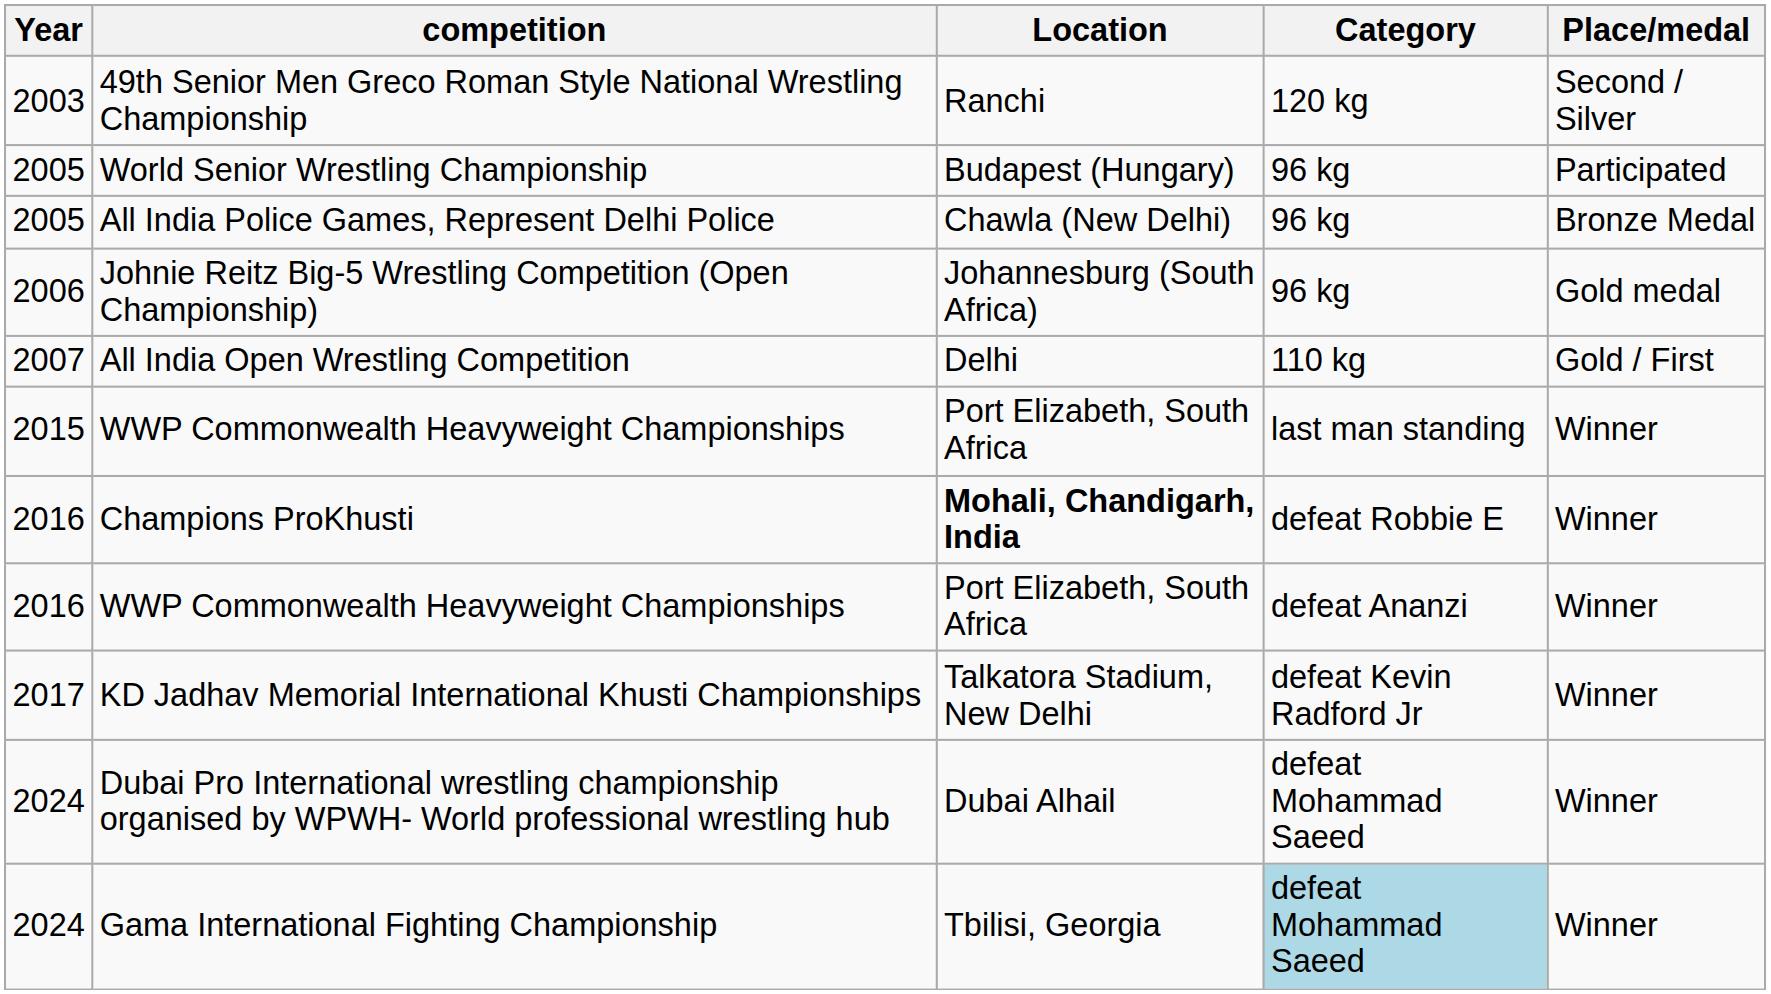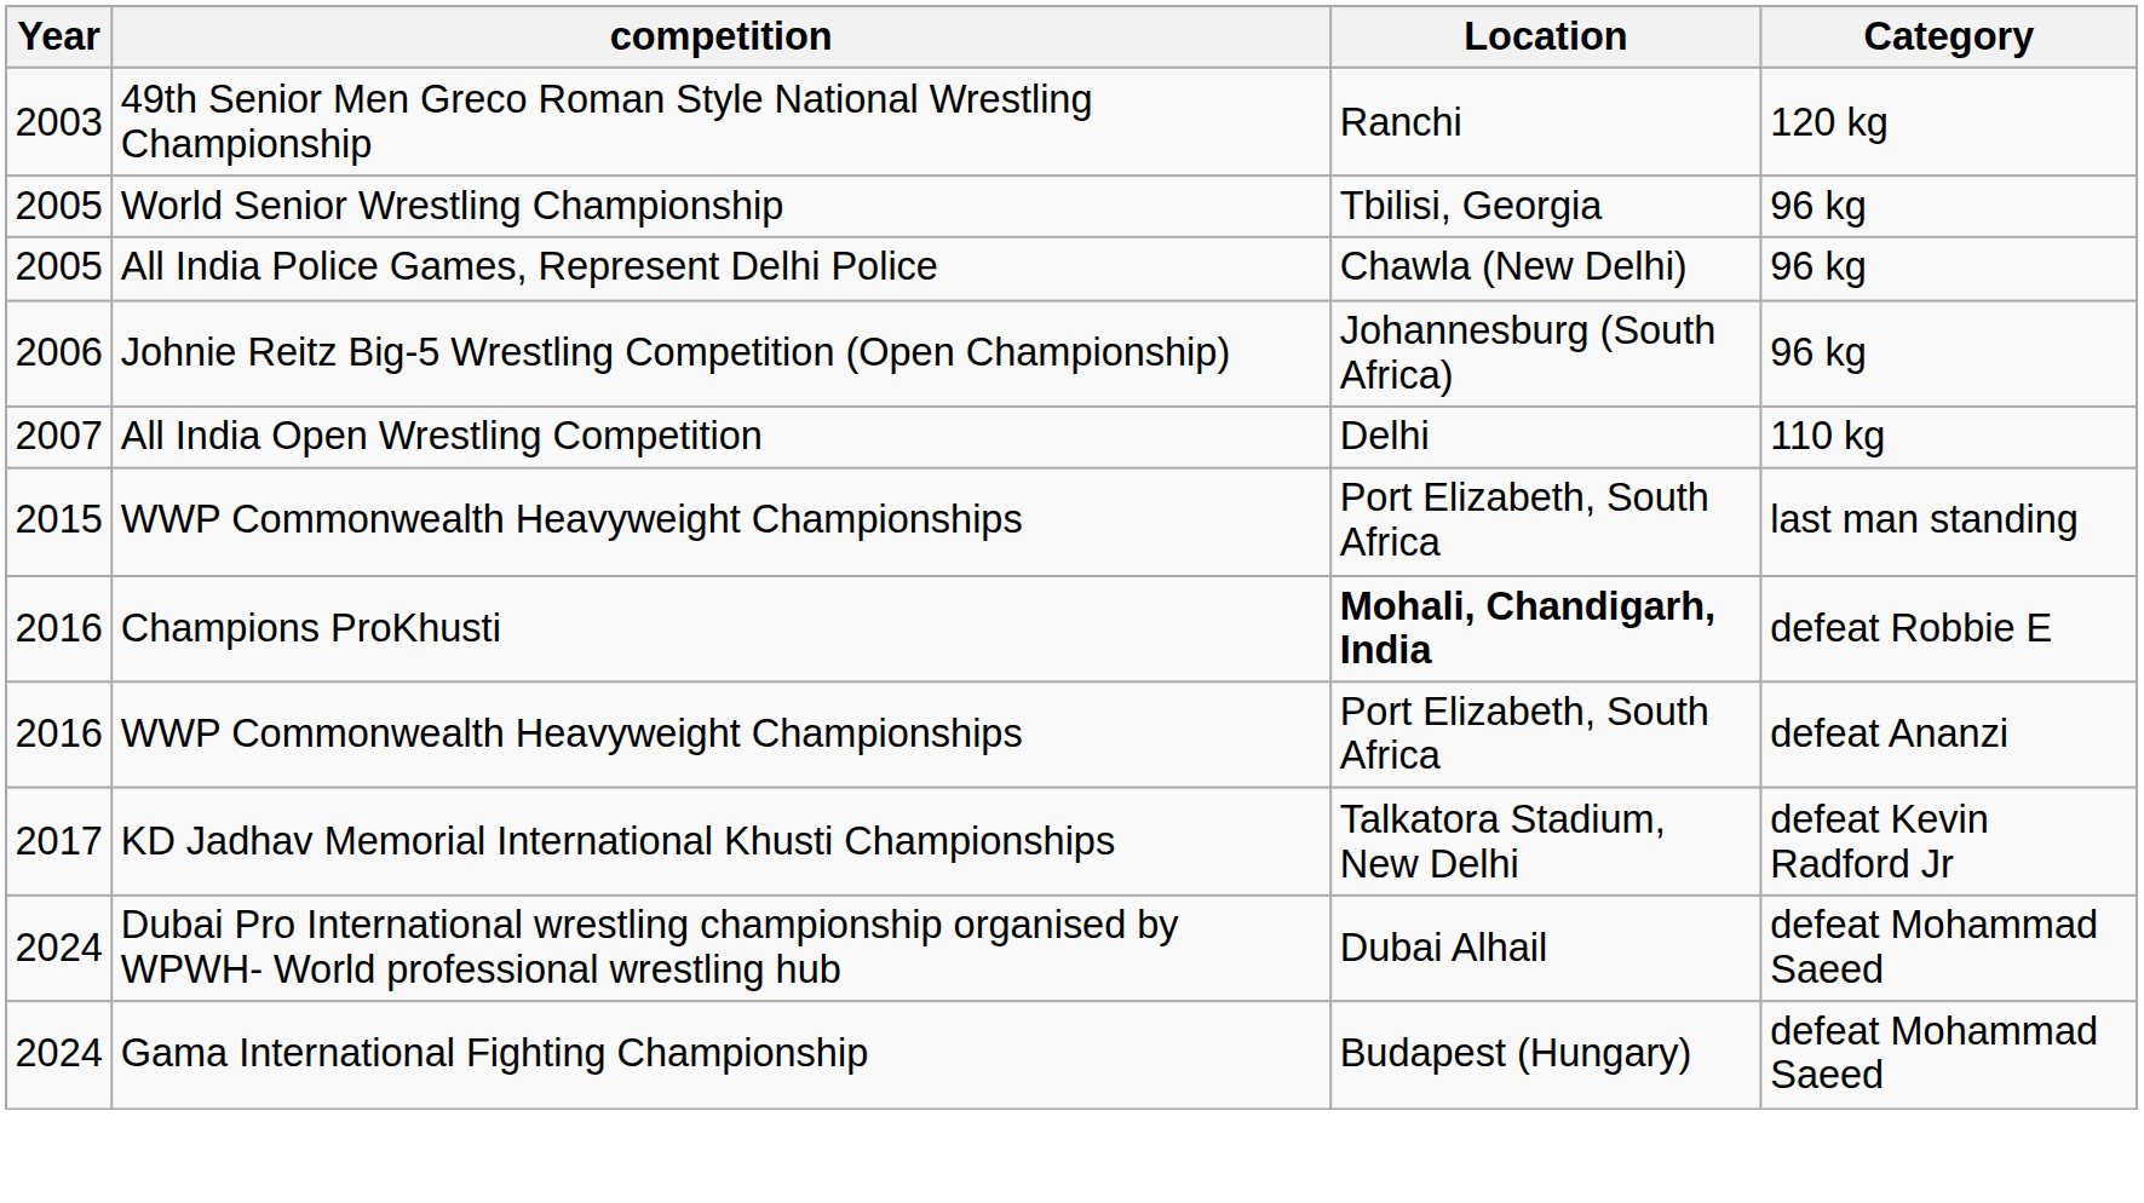 <table class="wikitable">
 <tr>
 <th>Year</th>
 <th>competition</th>
 <th>Location</th>
 <th>Category</th>
-<th>Place/medal</th>
 </tr>
 <tr>
 <td>2003</td>
 <td>49th Senior Men Greco Roman Style National Wrestling Championship</td>
 <td>Ranchi</td>
 <td>120 kg</td>
-<td>Second / Silver</td>
 </tr>
 <tr>
 <td>2005</td>
 <td>World Senior Wrestling Championship</td>
-<td>Budapest (Hungary)</td>
+<td>Tbilisi, Georgia</td>
 <td>96 kg</td>
-<td>Participated</td>
 </tr>
 <tr>
 <td>2005</td>
 <td>All India Police Games, Represent Delhi Police</td>
 <td>Chawla (New Delhi)</td>
 <td>96 kg</td>
-<td>Bronze Medal</td>
 </tr>
 <tr>
 <td>2006</td>
 <td>Johnie Reitz Big-5 Wrestling Competition (Open Championship)</td>
 <td>Johannesburg (South Africa)</td>
 <td>96 kg</td>
-<td>Gold medal</td>
 </tr>
 <tr>
 <td>2007</td>
 <td>All India Open Wrestling Competition</td>
 <td>Delhi</td>
 <td>110 kg</td>
-<td>Gold / First</td>
 </tr>
 <tr>
 <td>2015</td>
 <td>WWP Commonwealth Heavyweight Championships</td>
 <td>Port Elizabeth, South Africa</td>
 <td>last man standing</td>
-<td>Winner</td>
 </tr>
 <tr>
 <td>2016</td>
 <td>Champions ProKhusti</td>
 <td><strong>Mohali, Chandigarh, India</strong></td>
 <td>defeat Robbie E</td>
-<td>Winner</td>
 </tr>
 <tr>
 <td>2016</td>
 <td>WWP Commonwealth Heavyweight Championships</td>
 <td>Port Elizabeth, South Africa</td>
 <td>defeat Ananzi</td>
-<td>Winner</td>
 </tr>
 <tr>
 <td>2017</td>
 <td>KD Jadhav Memorial International Khusti Championships</td>
 <td>Talkatora Stadium, New Delhi</td>
 <td>defeat Kevin Radford Jr</td>
-<td>Winner</td>
 </tr>
 <tr>
 <td>2024</td>
 <td>Dubai Pro International wrestling championship organised by WPWH- World professional wrestling hub</td>
 <td>Dubai Alhail</td>
 <td>defeat Mohammad Saeed</td>
-<td>Winner</td>
 </tr>
 <tr>
 <td>2024</td>
 <td>Gama International Fighting Championship</td>
-<td>Tbilisi, Georgia</td>
-<td style="background: lightblue;">defeat Mohammad Saeed</td>
-<td>Winner</td>
+<td>Budapest (Hungary)</td>
+<td>defeat Mohammad Saeed</td>
 </tr>
 </table>
